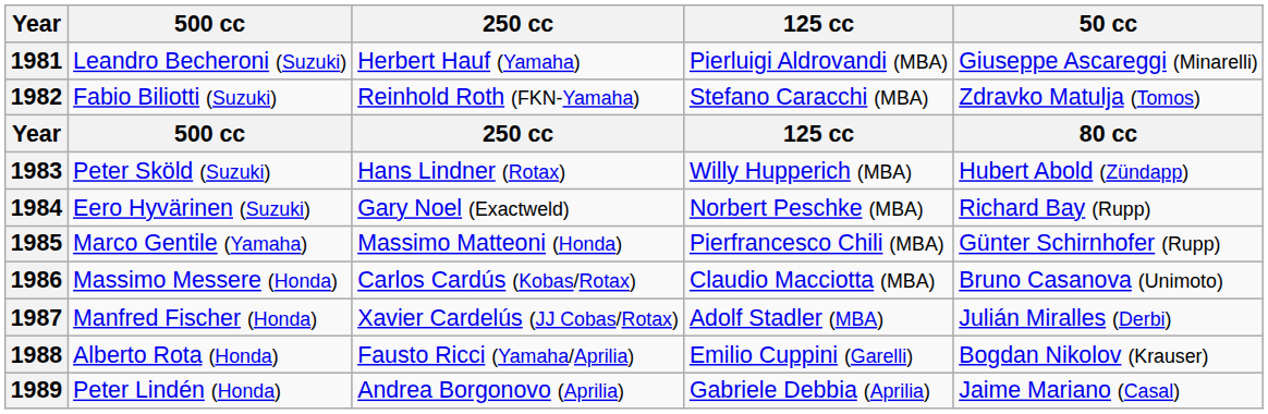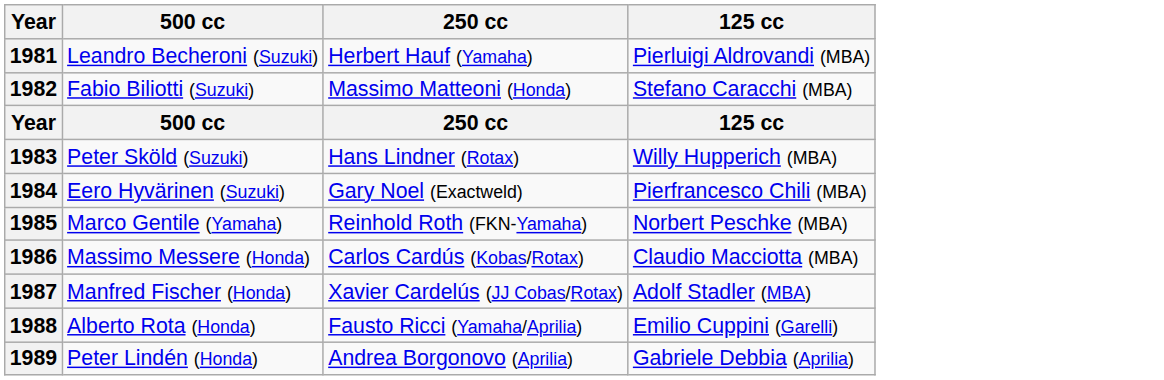 <table class="wikitable" style="font-size: 90%;">
 <tr>
 <th>Year</th>
 <th>500 cc</th>
 <th>250 cc</th>
 <th>125 cc</th>
-<th>50 cc</th>
 </tr>
 <tr>
 <th>1981</th>
 <td> <a href='#'>Leandro Becheroni</a> <small>(<a href='#'>Suzuki</a>)</small></td>
 <td> <a href='#'>Herbert Hauf</a> <small>(<a href='#'>Yamaha</a>)</small></td>
 <td> <a href='#'>Pierluigi Aldrovandi</a> <small>(MBA)</small></td>
-<td> <a href='#'>Giuseppe Ascareggi</a> <small>(Minarelli)</small></td>
 </tr>
 <tr>
 <th>1982</th>
 <td> <a href='#'>Fabio Biliotti</a> <small>(<a href='#'>Suzuki</a>)</small></td>
-<td> <a href='#'>Reinhold Roth</a> <small>(FKN-<a href='#'>Yamaha</a>)</small></td>
+<td> <a href='#'>Massimo Matteoni</a> <small>(<a href='#'>Honda</a>)</small></td>
 <td> <a href='#'>Stefano Caracchi</a> <small>(MBA)</small></td>
-<td> <a href='#'>Zdravko Matulja</a> <small>(<a href='#'>Tomos</a>)</small></td>
 </tr>
 <tr>
 <th>Year</th>
 <th>500 cc</th>
 <th>250 cc</th>
 <th>125 cc</th>
-<th>80 cc</th>
 </tr>
 <tr>
 <th>1983</th>
 <td> <a href='#'>Peter Sköld</a> <small>(<a href='#'>Suzuki</a>)</small></td>
 <td> <a href='#'>Hans Lindner</a> <small>(<a href='#'>Rotax</a>)</small></td>
 <td> <a href='#'>Willy Hupperich</a> <small>(MBA)</small></td>
-<td> <a href='#'>Hubert Abold</a> <small>(<a href='#'>Zündapp</a>)</small></td>
 </tr>
 <tr>
 <th>1984</th>
 <td> <a href='#'>Eero Hyvärinen</a> <small>(<a href='#'>Suzuki</a>)</small></td>
 <td> <a href='#'>Gary Noel</a> <small>(Exactweld)</small></td>
-<td> <a href='#'>Norbert Peschke</a> <small>(MBA)</small></td>
-<td> <a href='#'>Richard Bay</a> <small>(Rupp)</small></td>
+<td> <a href='#'>Pierfrancesco Chili</a> <small>(MBA)</small></td>
 </tr>
 <tr>
 <th>1985</th>
 <td> <a href='#'>Marco Gentile</a> <small>(<a href='#'>Yamaha</a>)</small></td>
-<td> <a href='#'>Massimo Matteoni</a> <small>(<a href='#'>Honda</a>)</small></td>
-<td> <a href='#'>Pierfrancesco Chili</a> <small>(MBA)</small></td>
-<td> <a href='#'>Günter Schirnhofer</a> <small>(Rupp)</small></td>
+<td> <a href='#'>Reinhold Roth</a> <small>(FKN-<a href='#'>Yamaha</a>)</small></td>
+<td> <a href='#'>Norbert Peschke</a> <small>(MBA)</small></td>
 </tr>
 <tr>
 <th>1986</th>
 <td> <a href='#'>Massimo Messere</a> <small>(<a href='#'>Honda</a>)</small></td>
 <td> <a href='#'>Carlos Cardús</a> <small>(<a href='#'>Kobas</a>/<a href='#'>Rotax</a>)</small></td>
 <td> <a href='#'>Claudio Macciotta</a> <small>(MBA)</small></td>
-<td> <a href='#'>Bruno Casanova</a> <small>(Unimoto)</small></td>
 </tr>
 <tr>
 <th>1987</th>
 <td> <a href='#'>Manfred Fischer</a> <small>(<a href='#'>Honda</a>)</small></td>
 <td> <a href='#'>Xavier Cardelús</a> <small>(<a href='#'>JJ Cobas</a>/<a href='#'>Rotax</a>)</small></td>
 <td> <a href='#'>Adolf Stadler</a> <small>(<a href='#'>MBA</a>)</small></td>
-<td> <a href='#'>Julián Miralles</a> <small>(<a href='#'>Derbi</a>)</small></td>
 </tr>
 <tr>
 <th>1988</th>
 <td> <a href='#'>Alberto Rota</a> <small>(<a href='#'>Honda</a>)</small></td>
 <td> <a href='#'>Fausto Ricci</a> <small>(<a href='#'>Yamaha</a>/<a href='#'>Aprilia</a>)</small></td>
 <td> <a href='#'>Emilio Cuppini</a> <small>(<a href='#'>Garelli</a>)</small></td>
-<td> <a href='#'>Bogdan Nikolov</a> <small>(Krauser)</small></td>
 </tr>
 <tr>
 <th>1989</th>
 <td> <a href='#'>Peter Lindén</a> <small>(<a href='#'>Honda</a>)</small></td>
 <td> <a href='#'>Andrea Borgonovo</a> <small>(<a href='#'>Aprilia</a>)</small></td>
 <td> <a href='#'>Gabriele Debbia</a> <small>(<a href='#'>Aprilia</a>)</small></td>
-<td> <a href='#'>Jaime Mariano</a> <small>(<a href='#'>Casal</a>)</small></td>
 </tr>
 </table>
